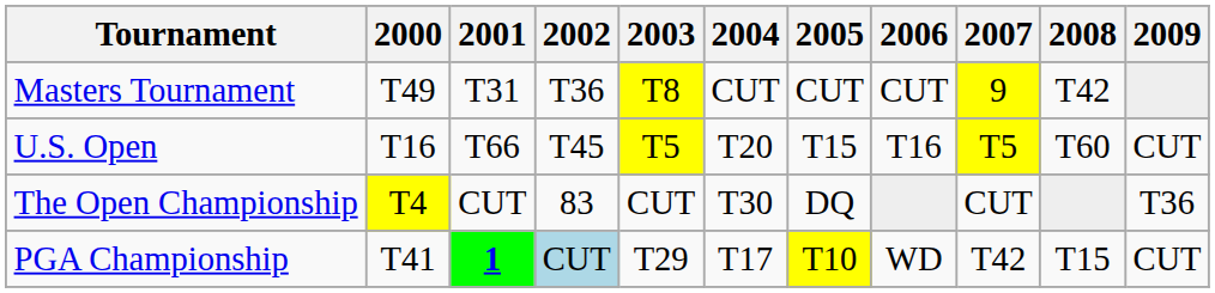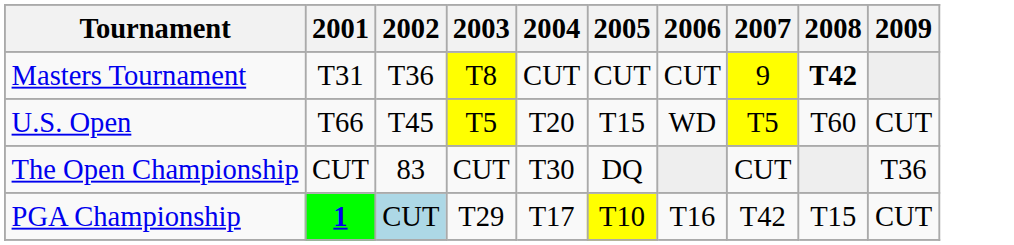 <table class="wikitable" style="font-size:95%;text-align:center;">
 <tr>
 <th>Tournament</th>
-<th>2000</th>
 <th>2001</th>
 <th>2002</th>
 <th>2003</th>
 <th>2004</th>
 <th>2005</th>
 <th>2006</th>
 <th>2007</th>
 <th>2008</th>
 <th>2009</th>
 </tr>
 <tr>
 <td align=left><a href='#'>Masters Tournament</a></td>
-<td>T49</td>
 <td>T31</td>
 <td>T36</td>
 <td style="background:yellow;">T8</td>
 <td>CUT</td>
 <td>CUT</td>
 <td>CUT</td>
 <td style="background:yellow;">9</td>
-<td>T42</td>
+<td><strong>T42</strong></td>
 <td style="background:#eeeeee;"></td>
 </tr>
 <tr>
 <td align=left><a href='#'>U.S. Open</a></td>
-<td>T16</td>
 <td>T66</td>
 <td>T45</td>
 <td style="background:yellow;">T5</td>
 <td>T20</td>
 <td>T15</td>
-<td>T16</td>
+<td>WD</td>
 <td style="background:yellow;">T5</td>
 <td>T60</td>
 <td>CUT</td>
 </tr>
 <tr>
 <td align=left><a href='#'>The Open Championship</a></td>
-<td style="background:yellow;">T4</td>
 <td>CUT</td>
 <td>83</td>
 <td>CUT</td>
 <td>T30</td>
 <td>DQ</td>
 <td style="background:#eeeeee;"></td>
 <td>CUT</td>
 <td style="background:#eeeeee;"></td>
 <td>T36</td>
 </tr>
 <tr>
 <td align=left><a href='#'>PGA Championship</a></td>
-<td>T41</td>
 <td style="background:lime;"><strong><a href='#'>1</a></strong></td>
 <td style="background: lightblue;">CUT</td>
 <td>T29</td>
 <td>T17</td>
 <td style="background:yellow;">T10</td>
-<td>WD</td>
+<td>T16</td>
 <td>T42</td>
 <td>T15</td>
 <td>CUT</td>
 </tr>
 </table>
